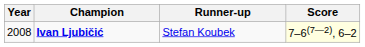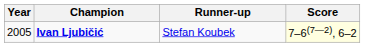 <table class="wikitable">
 <tr>
 <th>Year</th>
 <th width="175">Champion</th>
 <th width="175">Runner-up</th>
 <th width="100">Score</th>
 </tr>
 <tr>
-<td>2008</td>
+<td>2005</td>
 <td> <strong><a href='#'>Ivan Ljubičić</a></strong></td>
 <td> <a href='#'>Stefan Koubek</a></td>
 <td style="background: lightyellow;">7–6<sup>(7—2)</sup>, 6–2</td>
 </tr>
 </table>
